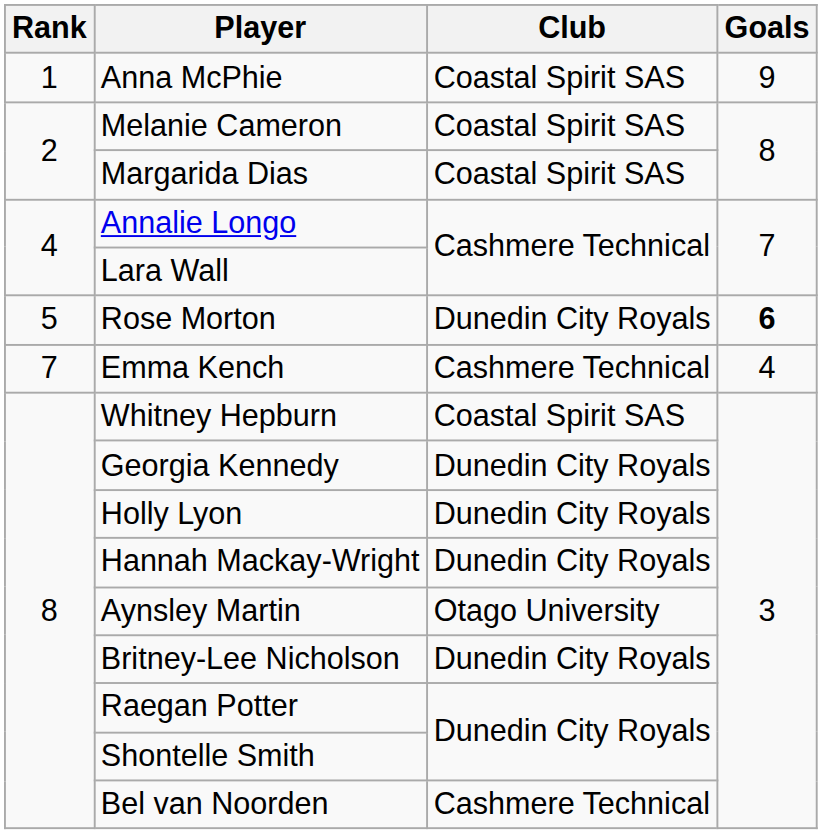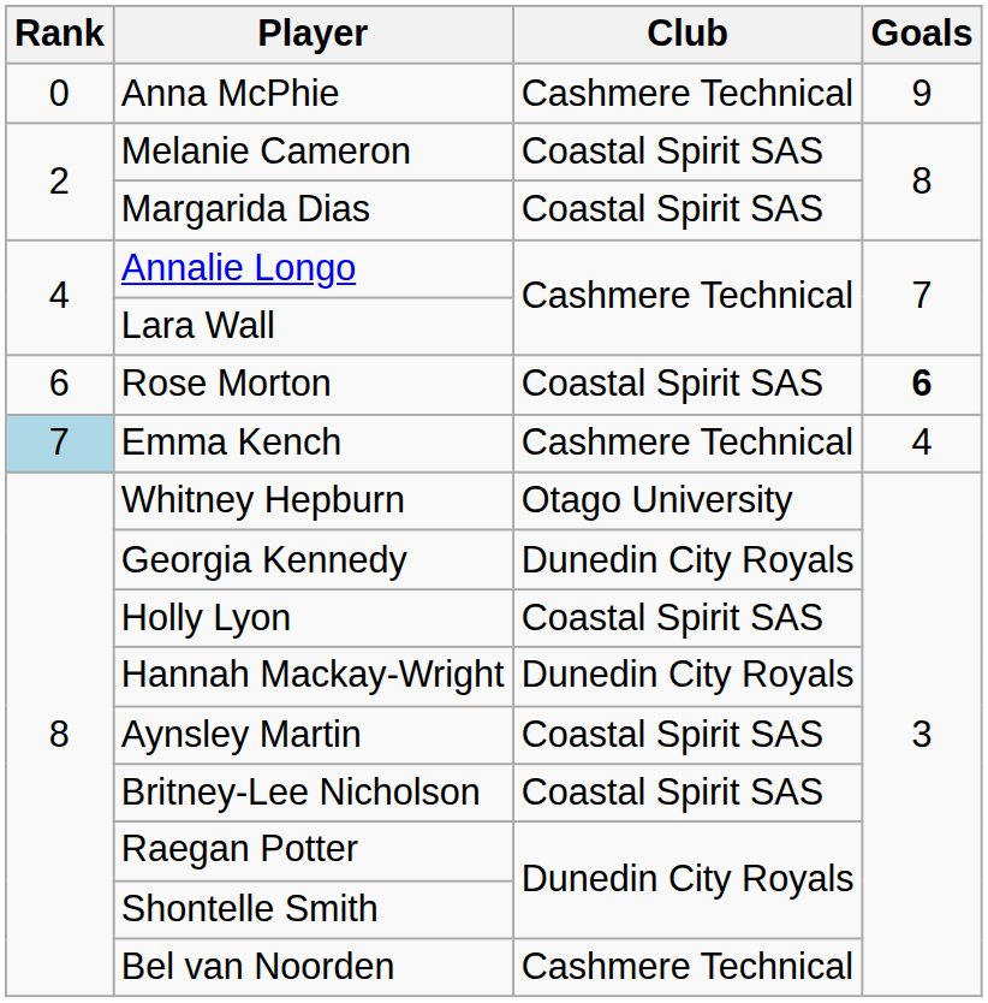 <table class="wikitable" style="text-align:center">
 <tr>
 <th>Rank</th>
 <th>Player</th>
 <th>Club</th>
 <th>Goals</th>
 </tr>
 <tr>
-<td rowspan=1>1</td>
+<td rowspan=1>0</td>
 <td align=left>Anna McPhie</td>
-<td align=left>Coastal Spirit SAS</td>
+<td align=left>Cashmere Technical</td>
 <td rowspan=1>9</td>
 </tr>
 <tr>
 <td rowspan=2>2</td>
 <td align=left>Melanie Cameron</td>
 <td align=left>Coastal Spirit SAS</td>
 <td rowspan=2>8</td>
 </tr>
 <tr>
 <td align=left>Margarida Dias</td>
 <td align=left>Coastal Spirit SAS</td>
 </tr>
 <tr>
 <td rowspan=2>4</td>
 <td align=left><a href='#'>Annalie Longo</a></td>
 <td align=left rowspan=2>Cashmere Technical</td>
 <td rowspan=2>7</td>
 </tr>
 <tr>
 <td align=left>Lara Wall</td>
 </tr>
 <tr>
-<td rowspan=1>5</td>
+<td rowspan=1>6</td>
 <td align=left>Rose Morton</td>
-<td align=left>Dunedin City Royals</td>
+<td align=left>Coastal Spirit SAS</td>
 <td rowspan=1><strong>6</strong></td>
 </tr>
 <tr>
-<td rowspan=1>7</td>
+<td rowspan=1 style="background: lightblue;">7</td>
 <td align=left>Emma Kench</td>
 <td align=left>Cashmere Technical</td>
 <td rowspan=1>4</td>
 </tr>
 <tr>
 <td rowspan=9>8</td>
 <td align=left>Whitney Hepburn</td>
-<td align=left>Coastal Spirit SAS</td>
+<td align=left>Otago University</td>
 <td rowspan=9>3</td>
 </tr>
 <tr>
 <td align=left>Georgia Kennedy</td>
 <td align=left>Dunedin City Royals</td>
 </tr>
 <tr>
 <td align=left>Holly Lyon</td>
-<td align=left>Dunedin City Royals</td>
+<td align=left>Coastal Spirit SAS</td>
 </tr>
 <tr>
 <td align=left>Hannah Mackay-Wright</td>
 <td align=left>Dunedin City Royals</td>
 </tr>
 <tr>
 <td align=left>Aynsley Martin</td>
-<td align=left>Otago University</td>
+<td align=left>Coastal Spirit SAS</td>
 </tr>
 <tr>
 <td align=left>Britney-Lee Nicholson</td>
-<td align=left>Dunedin City Royals</td>
+<td align=left>Coastal Spirit SAS</td>
 </tr>
 <tr>
 <td align=left>Raegan Potter</td>
 <td align=left rowspan=2>Dunedin City Royals</td>
 </tr>
 <tr>
 <td align=left>Shontelle Smith</td>
 </tr>
 <tr>
 <td align=left>Bel van Noorden</td>
 <td align=left>Cashmere Technical</td>
 </tr>
 </table>
